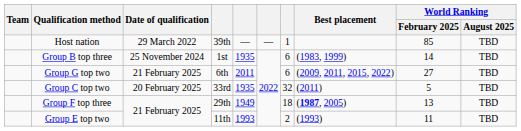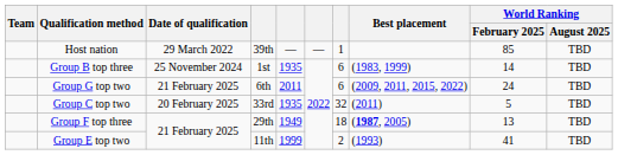 <table class="wikitable sortable">
 <tr>
 <th rowspan=2>Team</th>
 <th rowspan=2>Qualification method</th>
 <th rowspan=2>Date of qualification</th>
 <th rowspan=2></th>
 <th rowspan=2></th>
 <th rowspan=2></th>
 <th rowspan=2></th>
 <th rowspan=2>Best placement</th>
 <th colspan=2><a href='#'>World Ranking</a></th>
 </tr>
 <tr>
 <th>February 2025</th>
 <th>August 2025</th>
 </tr>
 <tr>
 <td></td>
 <td align="center">Host nation</td>
 <td align="center">29 March 2022</td>
 <td align="center">39th</td>
 <td align="center">—</td>
 <td align="center">—</td>
 <td align="center">1</td>
 <td></td>
 <td align="center">85</td>
 <td align="center">TBD</td>
 </tr>
 <tr>
 <td></td>
 <td align="center"><a href='#'>Group B</a> top three</td>
 <td align="center">25 November 2024</td>
 <td align="center">1st</td>
 <td align="center"><a href='#'>1935</a></td>
 <td align="center" rowspan=5><a href='#'>2022</a></td>
 <td align="center">6</td>
 <td> (<a href='#'>1983</a>, <a href='#'>1999</a>)</td>
 <td align="center">14</td>
 <td align="center">TBD</td>
 </tr>
 <tr>
 <td></td>
 <td align="center"><a href='#'>Group G</a> top two</td>
 <td align="center">21 February 2025</td>
 <td align="center">6th</td>
 <td align="center"><a href='#'>2011</a></td>
 <td align="center">6</td>
 <td> (<a href='#'>2009</a>, <a href='#'>2011</a>, <a href='#'>2015</a>, <a href='#'>2022</a>)</td>
-<td align="center">27</td>
+<td align="center">24</td>
 <td align="center">TBD</td>
 </tr>
 <tr>
 <td></td>
 <td align="center"><a href='#'>Group C</a> top two</td>
 <td align="center">20 February 2025</td>
 <td align="center">33rd</td>
 <td align="center"><a href='#'>1935</a></td>
 <td align="center">32</td>
 <td> (<a href='#'>2011</a>)</td>
 <td align="center">5</td>
 <td align="center">TBD</td>
 </tr>
 <tr>
 <td></td>
 <td align="center"><a href='#'>Group F</a> top three</td>
 <td align="center" rowspan=2>21 February 2025</td>
 <td align="center">29th</td>
 <td align="center"><a href='#'>1949</a></td>
 <td align="center">18</td>
 <td> (<a href='#'><strong>1987</strong></a>, <a href='#'>2005</a>)</td>
 <td align="center">13</td>
 <td align="center">TBD</td>
 </tr>
 <tr>
 <td></td>
 <td align="center"><a href='#'>Group E</a> top two</td>
 <td align="center">11th</td>
-<td align="center"><a href='#'>1993</a></td>
+<td align="center"><a href='#'>1999</a></td>
 <td align="center">2</td>
 <td> (<a href='#'>1993</a>)</td>
-<td align="center">11</td>
+<td align="center">41</td>
 <td align="center">TBD</td>
 </tr>
 </table>
